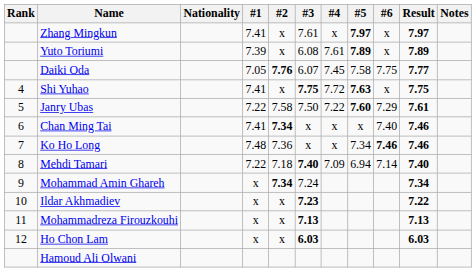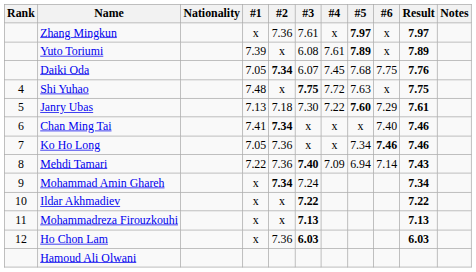 <table class="wikitable sortable" style="text-align:center">
 <tr>
 <th>Rank</th>
 <th>Name</th>
 <th>Nationality</th>
 <th>#1</th>
 <th>#2</th>
 <th>#3</th>
 <th>#4</th>
 <th>#5</th>
 <th>#6</th>
 <th>Result</th>
 <th>Notes</th>
 </tr>
 <tr>
 <td></td>
 <td align=left><a href='#'>Zhang Mingkun</a></td>
 <td align=left></td>
-<td>7.41</td>
 <td>x</td>
+<td>7.36</td>
 <td>7.61</td>
 <td>x</td>
 <td><strong>7.97</strong></td>
 <td>x</td>
 <td><strong>7.97</strong></td>
 <td></td>
 </tr>
 <tr>
 <td></td>
 <td align=left><a href='#'>Yuto Toriumi</a></td>
 <td align=left></td>
 <td>7.39</td>
 <td>x</td>
 <td>6.08</td>
 <td>7.61</td>
 <td><strong>7.89</strong></td>
 <td>x</td>
 <td><strong>7.89</strong></td>
 <td></td>
 </tr>
 <tr>
 <td></td>
 <td align=left><a href='#'>Daiki Oda</a></td>
 <td align=left></td>
 <td>7.05</td>
-<td><strong>7.76</strong></td>
+<td><strong>7.34</strong></td>
 <td>6.07</td>
 <td>7.45</td>
-<td>7.58</td>
+<td>7.68</td>
 <td>7.75</td>
-<td><strong>7.77</strong></td>
+<td><strong>7.76</strong></td>
 <td></td>
 </tr>
 <tr>
 <td>4</td>
 <td align=left><a href='#'>Shi Yuhao</a></td>
 <td align=left></td>
-<td>7.41</td>
+<td>7.48</td>
 <td>x</td>
 <td><strong>7.75</strong></td>
 <td>7.72</td>
-<td><strong>7.63</strong></td>
+<td>7.63</td>
 <td>x</td>
 <td><strong>7.75</strong></td>
 <td></td>
 </tr>
 <tr>
 <td>5</td>
 <td align=left><a href='#'>Janry Ubas</a></td>
 <td align=left></td>
-<td>7.22</td>
-<td>7.58</td>
-<td>7.50</td>
+<td>7.13</td>
+<td>7.18</td>
+<td>7.30</td>
 <td>7.22</td>
 <td><strong>7.60</strong></td>
 <td>7.29</td>
 <td><strong>7.61</strong></td>
 <td></td>
 </tr>
 <tr>
 <td>6</td>
 <td align=left><a href='#'>Chan Ming Tai</a></td>
 <td align=left></td>
 <td>7.41</td>
 <td><strong>7.34</strong></td>
 <td>x</td>
 <td>x</td>
 <td>x</td>
 <td>7.40</td>
 <td><strong>7.46</strong></td>
 <td></td>
 </tr>
 <tr>
 <td>7</td>
 <td align=left><a href='#'>Ko Ho Long</a></td>
 <td align=left></td>
-<td>7.48</td>
+<td>7.05</td>
 <td>7.36</td>
 <td>x</td>
 <td>x</td>
 <td>7.34</td>
 <td><strong>7.46</strong></td>
 <td><strong>7.46</strong></td>
 <td></td>
 </tr>
 <tr>
 <td>8</td>
 <td align=left><a href='#'>Mehdi Tamari</a></td>
 <td align=left></td>
 <td>7.22</td>
-<td>7.18</td>
+<td>7.36</td>
 <td><strong>7.40</strong></td>
 <td>7.09</td>
 <td>6.94</td>
 <td>7.14</td>
-<td><strong>7.40</strong></td>
+<td><strong>7.43</strong></td>
 <td></td>
 </tr>
 <tr>
 <td>9</td>
 <td align=left><a href='#'>Mohammad Amin Ghareh</a></td>
 <td align=left></td>
 <td>x</td>
 <td><strong>7.34</strong></td>
 <td>7.24</td>
 <td></td>
 <td></td>
 <td></td>
 <td><strong>7.34</strong></td>
 <td></td>
 </tr>
 <tr>
 <td>10</td>
 <td align=left><a href='#'>Ildar Akhmadiev</a></td>
 <td align=left></td>
 <td>x</td>
 <td>x</td>
-<td><strong>7.23</strong></td>
+<td><strong>7.22</strong></td>
 <td></td>
 <td></td>
 <td></td>
 <td><strong>7.22</strong></td>
 <td></td>
 </tr>
 <tr>
 <td>11</td>
 <td align=left><a href='#'>Mohammadreza Firouzkouhi</a></td>
 <td align=left></td>
 <td>x</td>
 <td>x</td>
 <td><strong>7.13</strong></td>
 <td></td>
 <td></td>
 <td></td>
 <td><strong>7.13</strong></td>
 <td></td>
 </tr>
 <tr>
 <td>12</td>
 <td align=left><a href='#'>Ho Chon Lam</a></td>
 <td align=left></td>
 <td>x</td>
-<td>x</td>
+<td>7.36</td>
 <td><strong>6.03</strong></td>
 <td></td>
 <td></td>
 <td></td>
 <td><strong>6.03</strong></td>
 <td></td>
 </tr>
 <tr>
 <td></td>
 <td align=left><a href='#'>Hamoud Ali Olwani</a></td>
 <td align=left></td>
 <td></td>
 <td></td>
 <td></td>
 <td></td>
 <td></td>
 <td></td>
 <td><strong></strong></td>
 <td></td>
 </tr>
 </table>
